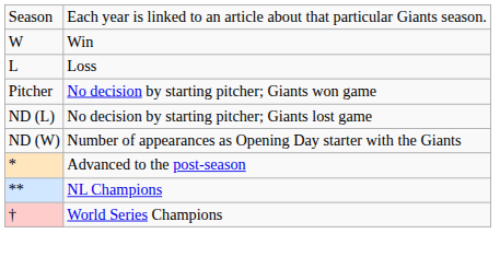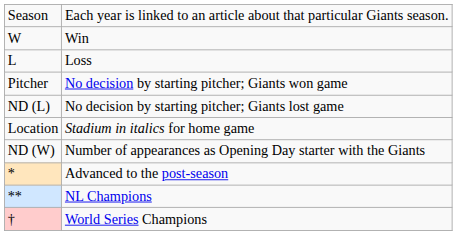 <table class="wikitable">
 <tr>
 <td>Season</td>
 <td>Each year is linked to an article about that particular Giants season.</td>
 </tr>
 <tr>
 <td>W</td>
 <td>Win</td>
 </tr>
 <tr>
 <td>L</td>
 <td>Loss</td>
 </tr>
 <tr>
 <td>Pitcher </td>
 <td><a href='#'>No decision</a> by starting pitcher; Giants won game</td>
 </tr>
 <tr>
 <td>ND (L)</td>
 <td>No decision by starting pitcher; Giants lost game</td>
 </tr>
 <tr>
+<td>Location</td>
+<td><em>Stadium in italics</em> for home game</td>
+</tr>
+<tr>
 <td>ND (W)</td>
 <td>Number of appearances as Opening Day starter with the Giants</td>
 </tr>
 <tr>
 <td style="background-color: #FFE6BD">*</td>
 <td>Advanced to the <a href='#'>post-season</a></td>
 </tr>
 <tr>
 <td style="background-color: #D0E7FF">**</td>
 <td><a href='#'>NL Champions</a></td>
 </tr>
 <tr>
 <td style="background-color: #FFCCCC">†</td>
 <td><a href='#'>World Series</a> Champions</td>
 </tr>
 </table>
